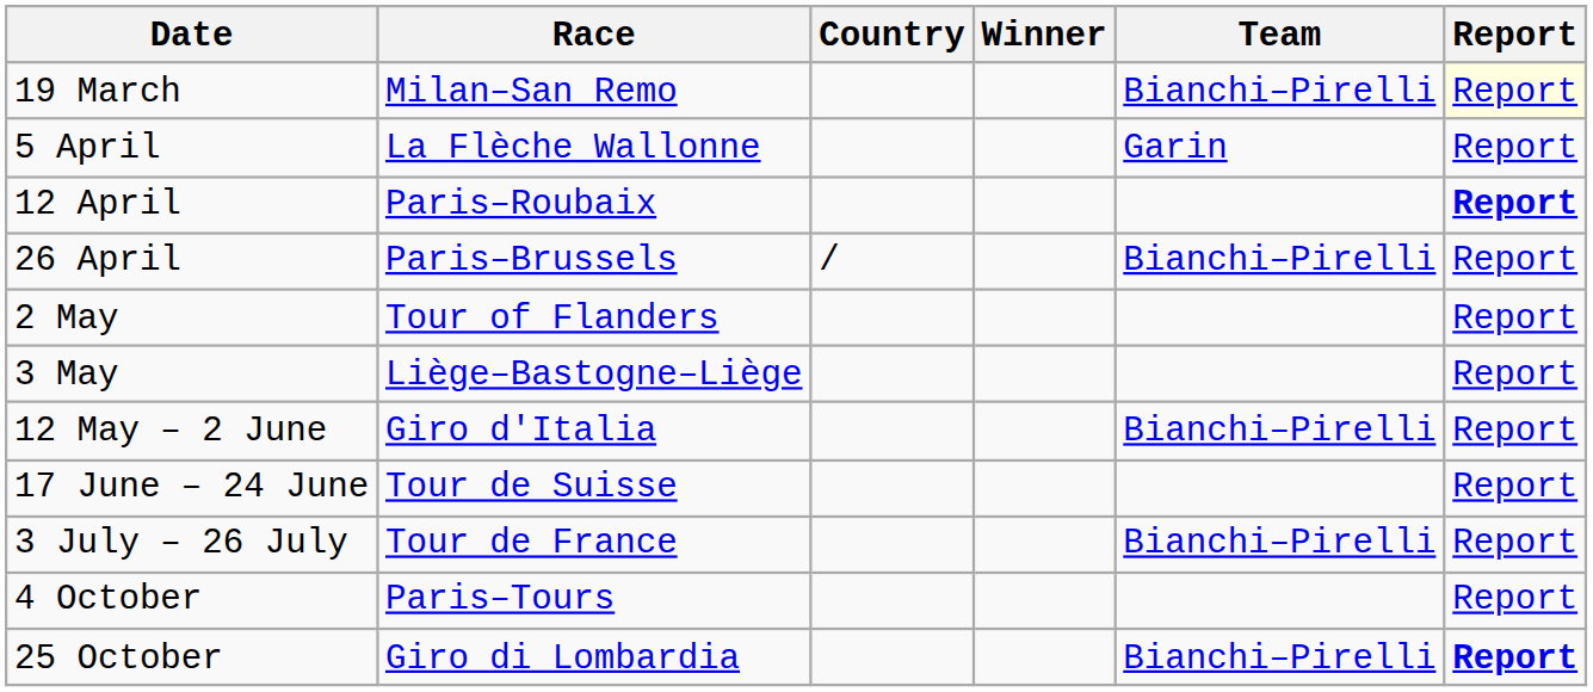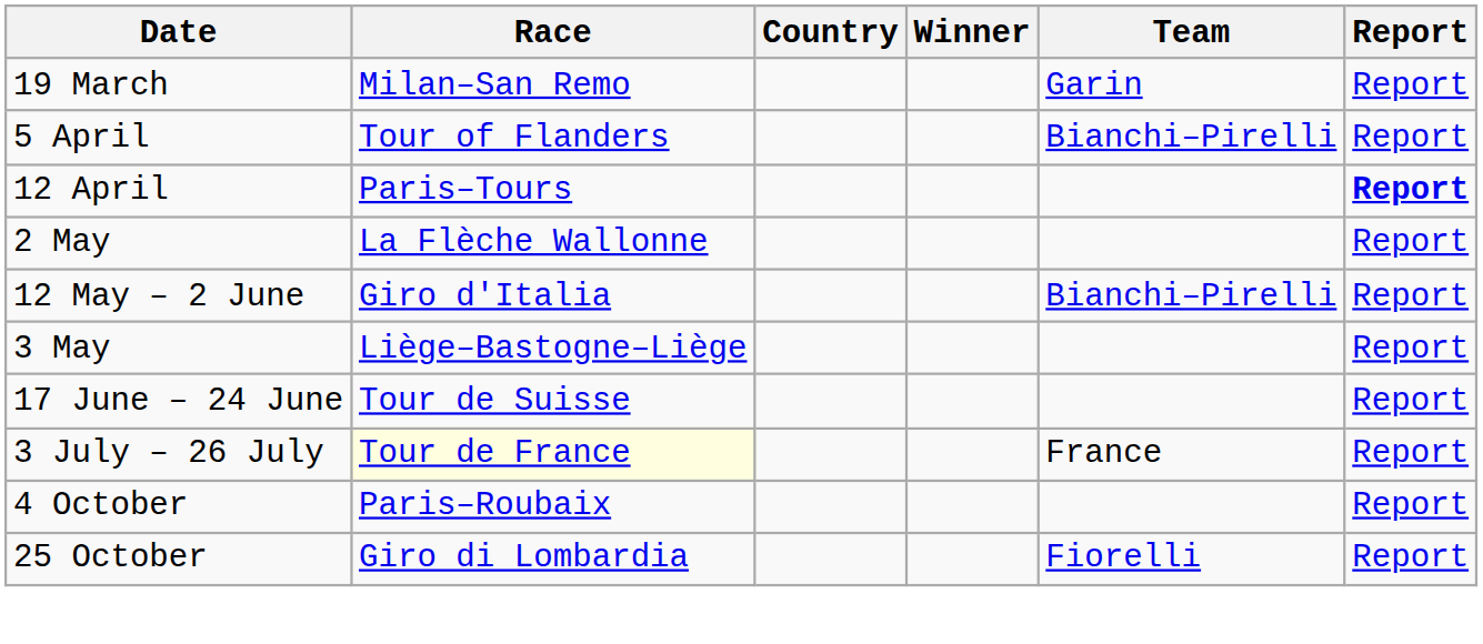 <table class=wikitable>
 <tr>
 <th>Date</th>
 <th>Race</th>
 <th>Country</th>
 <th>Winner</th>
 <th>Team</th>
 <th>Report</th>
 </tr>
 <tr>
 <td>19 March</td>
 <td><a href='#'>Milan–San Remo</a></td>
 <td></td>
 <td></td>
-<td><a href='#'>Bianchi–Pirelli</a></td>
-<td style="background: lightyellow;"><a href='#'>Report</a></td>
-</tr>
-<tr>
-<td>5 April</td>
-<td><a href='#'>La Flèche Wallonne</a></td>
-<td></td>
-<td></td>
 <td><a href='#'>Garin</a></td>
 <td><a href='#'>Report</a></td>
 </tr>
 <tr>
+<td>5 April</td>
+<td><a href='#'>Tour of Flanders</a></td>
+<td></td>
+<td></td>
+<td><a href='#'>Bianchi–Pirelli</a></td>
+<td><a href='#'>Report</a></td>
+</tr>
+<tr>
 <td>12 April</td>
-<td><a href='#'>Paris–Roubaix</a></td>
+<td><a href='#'>Paris–Tours</a></td>
 <td></td>
 <td></td>
 <td></td>
 <td><strong><a href='#'>Report</a></strong></td>
 </tr>
 <tr>
-<td>26 April</td>
-<td><a href='#'>Paris–Brussels</a></td>
-<td>/</td>
-<td></td>
-<td><a href='#'>Bianchi–Pirelli</a></td>
-<td><a href='#'>Report</a></td>
-</tr>
-<tr>
 <td>2 May</td>
-<td><a href='#'>Tour of Flanders</a></td>
-<td></td>
-<td></td>
-<td></td>
-<td><a href='#'>Report</a></td>
-</tr>
-<tr>
-<td>3 May</td>
-<td><a href='#'>Liège–Bastogne–Liège</a></td>
+<td><a href='#'>La Flèche Wallonne</a></td>
 <td></td>
 <td></td>
 <td></td>
 <td><a href='#'>Report</a></td>
 </tr>
 <tr>
 <td>12 May – 2 June</td>
 <td><a href='#'>Giro d'Italia</a></td>
 <td></td>
 <td></td>
 <td><a href='#'>Bianchi–Pirelli</a></td>
 <td><a href='#'>Report</a></td>
 </tr>
 <tr>
+<td>3 May</td>
+<td><a href='#'>Liège–Bastogne–Liège</a></td>
+<td></td>
+<td></td>
+<td></td>
+<td><a href='#'>Report</a></td>
+</tr>
+<tr>
 <td>17 June – 24 June</td>
 <td><a href='#'>Tour de Suisse</a></td>
 <td></td>
 <td></td>
 <td></td>
 <td><a href='#'>Report</a></td>
 </tr>
 <tr>
 <td>3 July – 26 July</td>
-<td><a href='#'>Tour de France</a></td>
+<td style="background: lightyellow;"><a href='#'>Tour de France</a></td>
 <td></td>
 <td></td>
-<td><a href='#'>Bianchi–Pirelli</a></td>
+<td>France</td>
 <td><a href='#'>Report</a></td>
 </tr>
 <tr>
 <td>4 October</td>
-<td><a href='#'>Paris–Tours</a></td>
+<td><a href='#'>Paris–Roubaix</a></td>
 <td></td>
 <td></td>
 <td></td>
 <td><a href='#'>Report</a></td>
 </tr>
 <tr>
 <td>25 October</td>
 <td><a href='#'>Giro di Lombardia</a></td>
 <td></td>
 <td></td>
-<td><a href='#'>Bianchi–Pirelli</a></td>
-<td><strong><a href='#'>Report</a></strong></td>
+<td><a href='#'>Fiorelli</a></td>
+<td><a href='#'>Report</a></td>
 </tr>
 </table>
